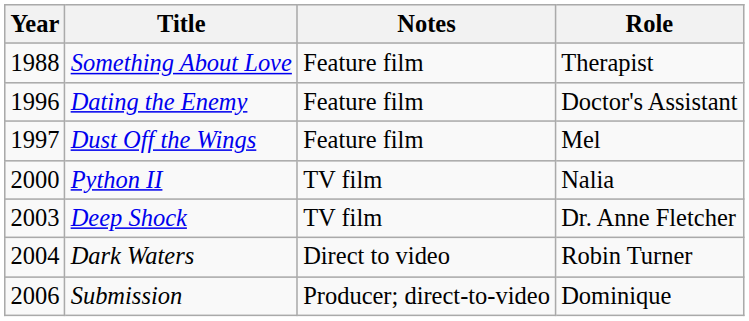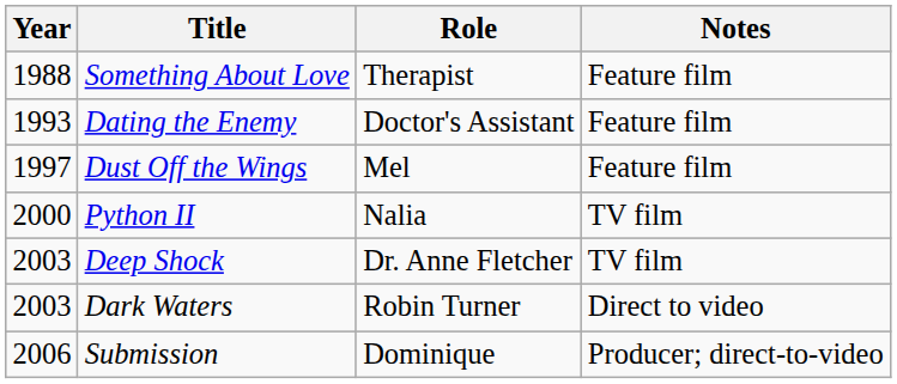 <table class="wikitable sortable">
 <tr>
 <th>Year</th>
 <th>Title</th>
+<th>Role</th>
 <th>Notes</th>
-<th>Role</th>
 </tr>
 <tr>
 <td>1988</td>
 <td><em><a href='#'>Something About Love</a></em></td>
+<td>Therapist</td>
 <td>Feature film</td>
-<td>Therapist</td>
 </tr>
 <tr>
-<td>1996</td>
+<td>1993</td>
 <td><em><a href='#'>Dating the Enemy</a></em></td>
+<td>Doctor's Assistant</td>
 <td>Feature film</td>
-<td>Doctor's Assistant</td>
 </tr>
 <tr>
 <td>1997</td>
 <td><em><a href='#'>Dust Off the Wings</a></em></td>
+<td>Mel</td>
 <td>Feature film</td>
-<td>Mel</td>
 </tr>
 <tr>
 <td>2000</td>
 <td><em><a href='#'>Python II</a></em></td>
+<td>Nalia</td>
 <td>TV film</td>
-<td>Nalia</td>
 </tr>
 <tr>
 <td>2003</td>
 <td><em><a href='#'>Deep Shock</a></em></td>
+<td>Dr. Anne Fletcher</td>
 <td>TV film</td>
-<td>Dr. Anne Fletcher</td>
 </tr>
 <tr>
-<td>2004</td>
+<td>2003</td>
 <td><em>Dark Waters</em></td>
+<td>Robin Turner</td>
 <td>Direct to video</td>
-<td>Robin Turner</td>
 </tr>
 <tr>
 <td>2006</td>
 <td><em>Submission</em></td>
+<td>Dominique</td>
 <td>Producer; direct-to-video</td>
-<td>Dominique</td>
 </tr>
 </table>
